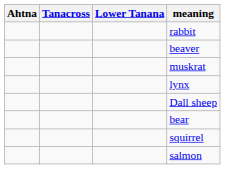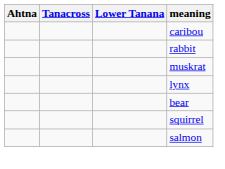 <table class="wikitable">
 <tr>
 <th>Ahtna</th>
 <th><a href='#'>Tanacross</a></th>
 <th><a href='#'>Lower Tanana</a></th>
 <th>meaning</th>
 </tr>
 <tr>
 <td></td>
 <td></td>
 <td></td>
-<td><a href='#'>rabbit</a></td>
+<td><a href='#'>caribou</a></td>
 </tr>
 <tr>
 <td></td>
 <td></td>
 <td></td>
-<td><a href='#'>beaver</a></td>
+<td><a href='#'>rabbit</a></td>
 </tr>
 <tr>
 <td></td>
 <td></td>
 <td></td>
 <td><a href='#'>muskrat</a></td>
 </tr>
 <tr>
 <td></td>
 <td></td>
 <td></td>
 <td><a href='#'>lynx</a></td>
-</tr>
-<tr>
-<td></td>
-<td></td>
-<td></td>
-<td><a href='#'>Dall sheep</a></td>
 </tr>
 <tr>
 <td></td>
 <td></td>
 <td></td>
 <td><a href='#'>bear</a></td>
 </tr>
 <tr>
 <td></td>
 <td></td>
 <td></td>
 <td><a href='#'>squirrel</a></td>
 </tr>
 <tr>
 <td></td>
 <td></td>
 <td></td>
 <td><a href='#'>salmon</a></td>
 </tr>
 </table>
